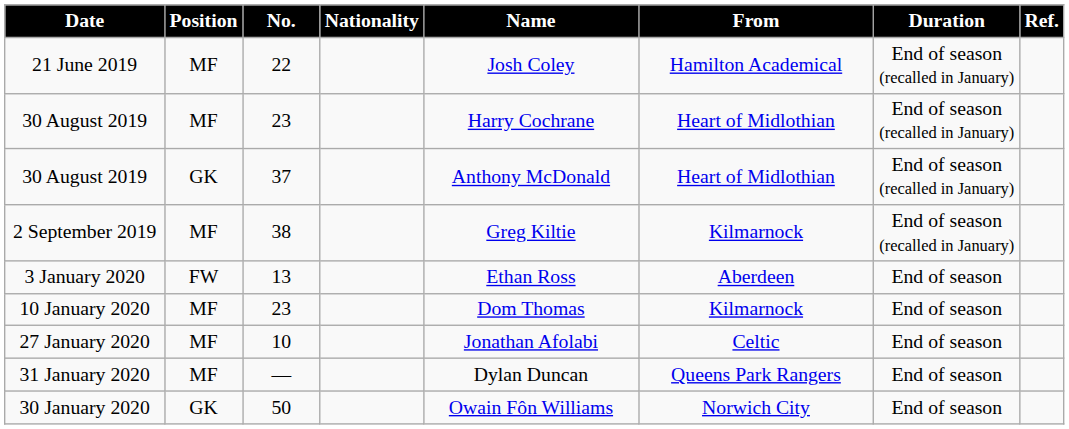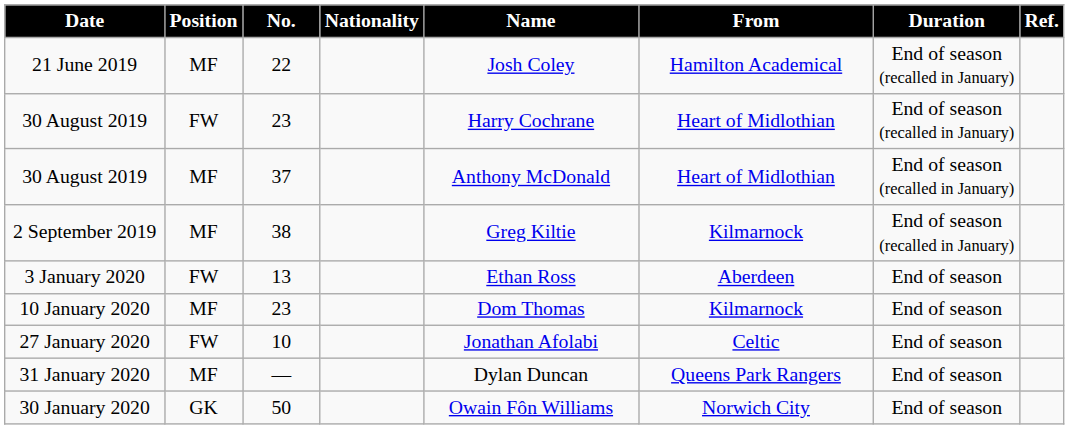 <table class="wikitable"  style="text-align:center; font-size:90%; ">
 <tr>
 <th style="background:#000000; color:white; width:110px;">Date</th>
 <th style="background:#000000; color:white; width:50px;">Position</th>
 <th style="background:#000000; color:white; width:50px;">No.</th>
 <th style="background:#000000; color:white; width:50px;">Nationality</th>
 <th style="background:#000000; color:white; width:150px;">Name</th>
 <th style="background:#000000; color:white; width:165px;">From</th>
 <th style="background:#000000; color:white; width:100px;">Duration</th>
 <th style="background:#000000; color:white; width:25px;">Ref.</th>
 </tr>
 <tr>
 <td>21 June 2019</td>
 <td>MF</td>
 <td>22</td>
 <td></td>
 <td><a href='#'>Josh Coley</a></td>
 <td><a href='#'>Hamilton Academical</a></td>
 <td>End of season<br><small>(recalled in January)</small></td>
 <td></td>
 </tr>
 <tr>
 <td>30 August 2019</td>
-<td>MF</td>
+<td>FW</td>
 <td>23</td>
 <td></td>
 <td><a href='#'>Harry Cochrane</a></td>
 <td><a href='#'>Heart of Midlothian</a></td>
 <td>End of season<br><small>(recalled in January)</small></td>
 <td></td>
 </tr>
 <tr>
 <td>30 August 2019</td>
-<td>GK</td>
+<td>MF</td>
 <td>37</td>
 <td></td>
 <td><a href='#'>Anthony McDonald</a></td>
 <td><a href='#'>Heart of Midlothian</a></td>
 <td>End of season<br><small>(recalled in January)</small></td>
 <td></td>
 </tr>
 <tr>
 <td>2 September 2019</td>
 <td>MF</td>
 <td>38</td>
 <td></td>
 <td><a href='#'>Greg Kiltie</a></td>
 <td><a href='#'>Kilmarnock</a></td>
 <td>End of season<br><small>(recalled in January)</small></td>
 <td></td>
 </tr>
 <tr>
 <td>3 January 2020</td>
 <td>FW</td>
 <td>13</td>
 <td></td>
 <td><a href='#'>Ethan Ross</a></td>
 <td><a href='#'>Aberdeen</a></td>
 <td>End of season</td>
 <td></td>
 </tr>
 <tr>
 <td>10 January 2020</td>
 <td>MF</td>
 <td>23</td>
 <td></td>
 <td><a href='#'>Dom Thomas</a></td>
 <td><a href='#'>Kilmarnock</a></td>
 <td>End of season</td>
 <td></td>
 </tr>
 <tr>
 <td>27 January 2020</td>
-<td>MF</td>
+<td>FW</td>
 <td>10</td>
 <td></td>
 <td><a href='#'>Jonathan Afolabi</a></td>
 <td><a href='#'>Celtic</a></td>
 <td>End of season</td>
 <td></td>
 </tr>
 <tr>
 <td>31 January 2020</td>
 <td>MF</td>
 <td>—</td>
 <td></td>
 <td>Dylan Duncan</td>
 <td> <a href='#'>Queens Park Rangers</a></td>
 <td>End of season</td>
 <td></td>
 </tr>
 <tr>
 <td>30 January 2020</td>
 <td>GK</td>
 <td>50</td>
 <td></td>
 <td><a href='#'>Owain Fôn Williams</a></td>
 <td> <a href='#'>Norwich City</a></td>
 <td>End of season</td>
 <td></td>
 </tr>
 </table>
